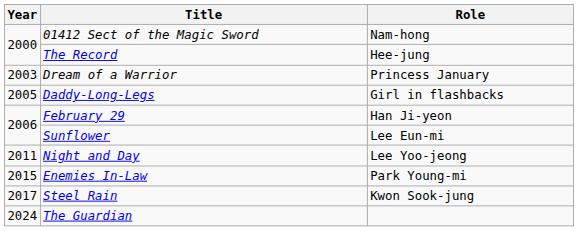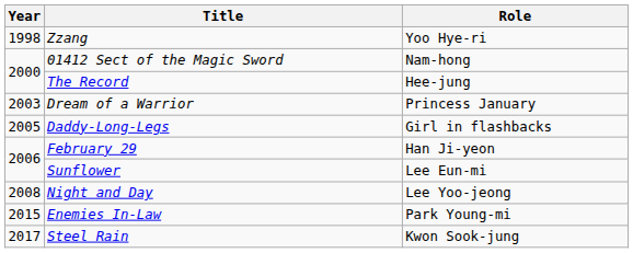 <table class="wikitable" style="width:600px">
 <tr>
 <th width=10>Year</th>
 <th scope="col">Title</th>
 <th scope="col">Role</th>
+</tr>
+<tr>
+<td>1998</td>
+<td><em>Zzang</em></td>
+<td>Yoo Hye-ri</td>
 </tr>
 <tr>
 <td rowspan="2">2000</td>
 <td><em>01412 Sect of the Magic Sword</em></td>
 <td>Nam-hong</td>
 </tr>
 <tr>
 <td><em><a href='#'>The Record</a></em></td>
 <td>Hee-jung</td>
 </tr>
 <tr>
 <td>2003</td>
 <td><em>Dream of a Warrior</em></td>
 <td>Princess January</td>
 </tr>
 <tr>
 <td>2005</td>
 <td><em><a href='#'>Daddy-Long-Legs</a></em></td>
 <td>Girl in flashbacks</td>
 </tr>
 <tr>
 <td rowspan="2">2006</td>
 <td><em><a href='#'>February 29</a></em></td>
 <td>Han Ji-yeon</td>
 </tr>
 <tr>
 <td><em><a href='#'>Sunflower</a></em></td>
 <td>Lee Eun-mi</td>
 </tr>
 <tr>
-<td>2011</td>
+<td>2008</td>
 <td><em><a href='#'>Night and Day</a></em></td>
 <td>Lee Yoo-jeong</td>
 </tr>
 <tr>
 <td>2015</td>
 <td><em><a href='#'>Enemies In-Law</a></em></td>
 <td>Park Young-mi</td>
 </tr>
 <tr>
 <td>2017</td>
 <td><em><a href='#'>Steel Rain</a></em></td>
 <td>Kwon Sook-jung</td>
 </tr>
-<tr>
-<td>2024</td>
-<td><em><a href='#'>The Guardian</a></em></td>
-<td></td>
-</tr>
 </table>
